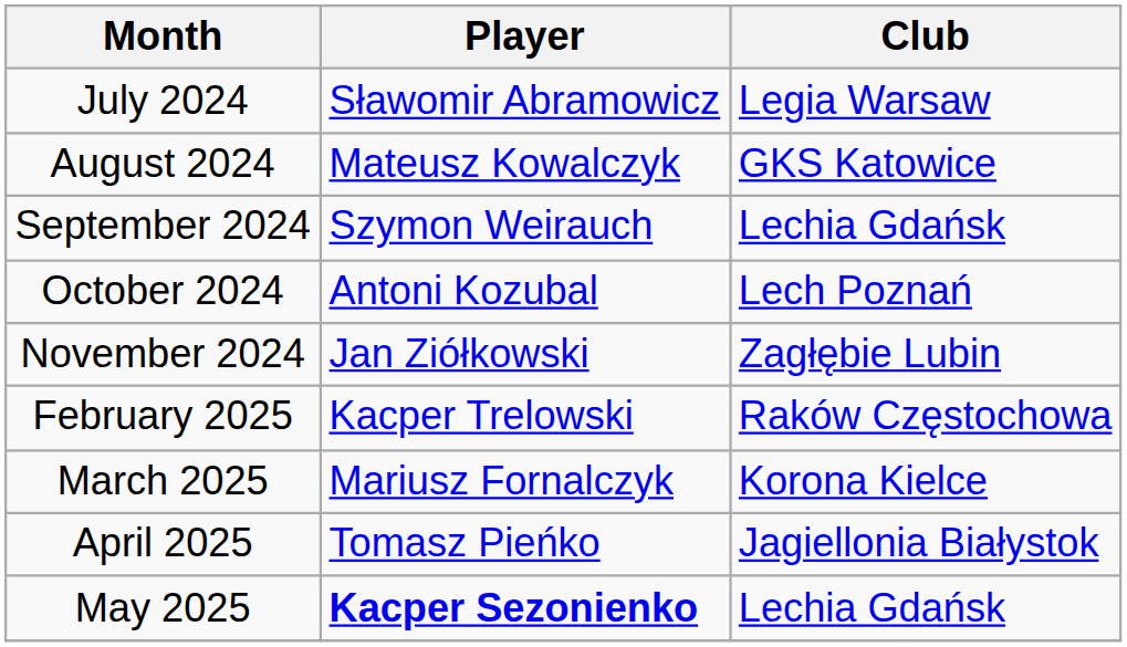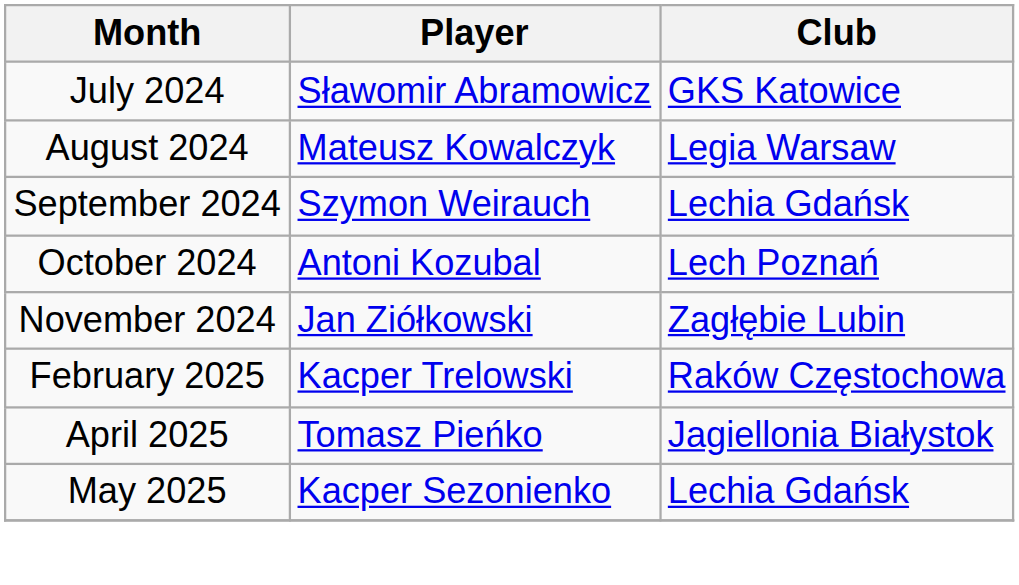 <table class="wikitable" style="text-align:center">
 <tr>
 <th>Month</th>
 <th>Player</th>
 <th>Club</th>
 </tr>
 <tr>
 <td>July 2024</td>
 <td style="text-align:left"> <a href='#'>Sławomir Abramowicz</a></td>
-<td style="text-align:left"><a href='#'>Legia Warsaw</a></td>
+<td style="text-align:left"><a href='#'>GKS Katowice</a></td>
 </tr>
 <tr>
 <td>August 2024</td>
 <td style="text-align:left"> <a href='#'>Mateusz Kowalczyk</a></td>
-<td style="text-align:left"><a href='#'>GKS Katowice</a></td>
+<td style="text-align:left"><a href='#'>Legia Warsaw</a></td>
 </tr>
 <tr ->
 <td>September 2024</td>
 <td style="text-align:left"> <a href='#'>Szymon Weirauch</a></td>
 <td style="text-align:left"><a href='#'>Lechia Gdańsk</a></td>
 </tr>
 <tr>
 <td>October 2024</td>
 <td style="text-align:left"> <a href='#'>Antoni Kozubal</a></td>
 <td style="text-align:left"><a href='#'>Lech Poznań</a></td>
 </tr>
 <tr>
 <td>November 2024</td>
 <td style="text-align:left"> <a href='#'>Jan Ziółkowski</a></td>
 <td style="text-align:left"><a href='#'>Zagłębie Lubin</a></td>
 </tr>
 <tr>
 <td>February 2025</td>
 <td style="text-align:left"> <a href='#'>Kacper Trelowski</a></td>
 <td style="text-align:left"><a href='#'>Raków Częstochowa</a></td>
 </tr>
 <tr>
-<td>March 2025</td>
-<td style="text-align:left"> <a href='#'>Mariusz Fornalczyk</a></td>
-<td style="text-align:left"><a href='#'>Korona Kielce</a></td>
-</tr>
-<tr>
 <td>April 2025</td>
 <td style="text-align:left"> <a href='#'>Tomasz Pieńko</a></td>
 <td style="text-align:left"><a href='#'>Jagiellonia Białystok</a></td>
 </tr>
 <tr>
 <td>May 2025</td>
-<td style="text-align:left"><strong> <a href='#'>Kacper Sezonienko</a></strong></td>
+<td style="text-align:left"> <a href='#'>Kacper Sezonienko</a></td>
 <td style="text-align:left"><a href='#'>Lechia Gdańsk</a></td>
 </tr>
 <tr>
 </tr>
 </table>
